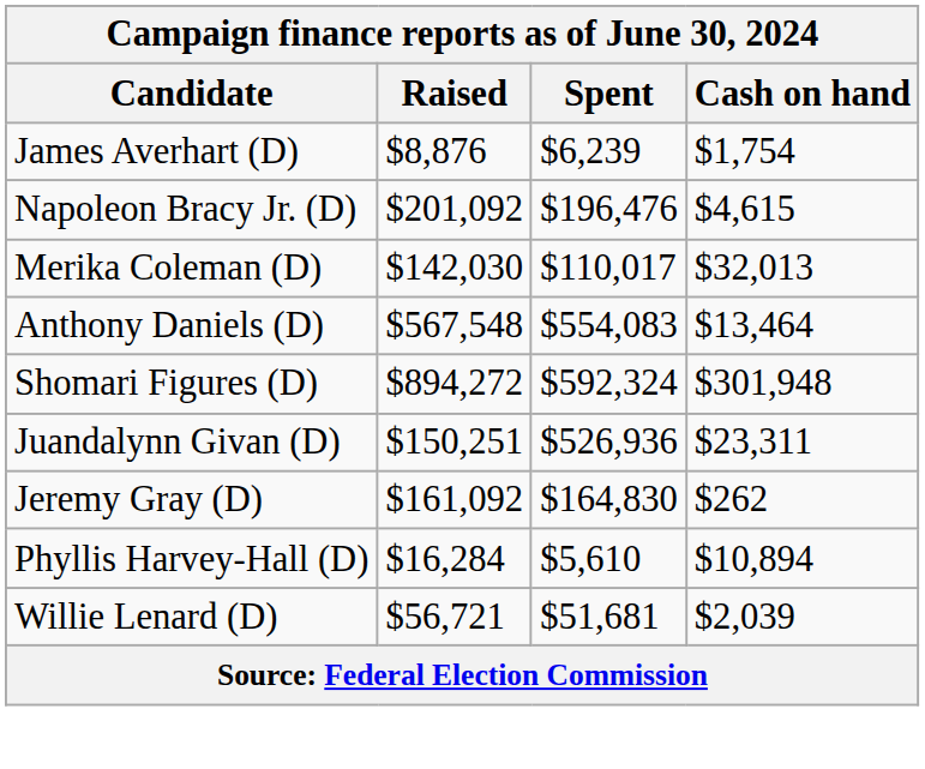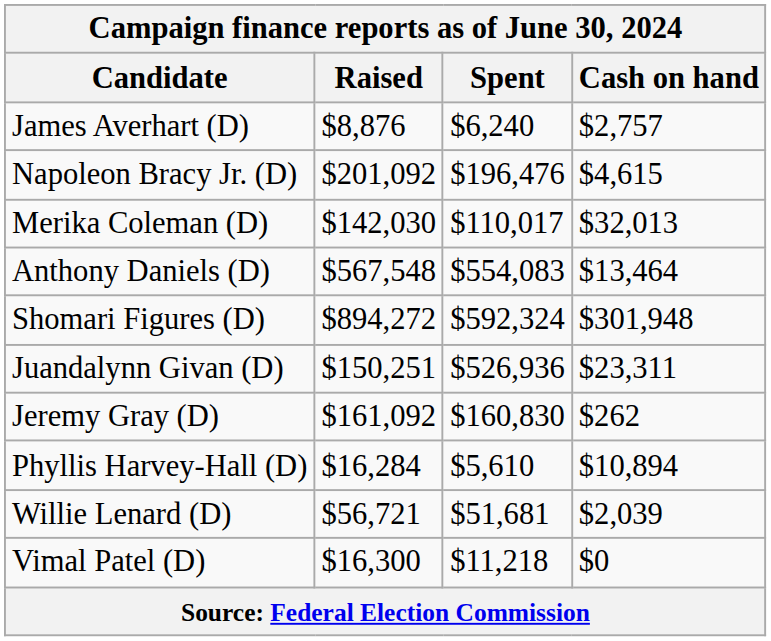 <table class="wikitable sortable">
 <tr>
 <th colspan=4>Campaign finance reports as of June 30, 2024</th>
 </tr>
 <tr style="text-align:center;">
 <th>Candidate</th>
 <th>Raised</th>
 <th>Spent</th>
 <th>Cash on hand</th>
 </tr>
 <tr>
 <td>James Averhart (D)</td>
 <td>$8,876</td>
-<td>$6,239</td>
-<td>$1,754</td>
+<td>$6,240</td>
+<td>$2,757</td>
 </tr>
 <tr>
 <td>Napoleon Bracy Jr. (D)</td>
 <td>$201,092</td>
 <td>$196,476</td>
 <td>$4,615</td>
 </tr>
 <tr>
 <td>Merika Coleman (D)</td>
 <td>$142,030</td>
 <td>$110,017</td>
 <td>$32,013</td>
 </tr>
 <tr>
 <td>Anthony Daniels (D)</td>
 <td>$567,548</td>
 <td>$554,083</td>
 <td>$13,464</td>
 </tr>
 <tr>
 <td>Shomari Figures (D)</td>
 <td>$894,272</td>
 <td>$592,324</td>
 <td>$301,948</td>
 </tr>
 <tr>
 <td>Juandalynn Givan (D)</td>
 <td>$150,251</td>
 <td>$526,936</td>
 <td>$23,311</td>
 </tr>
 <tr>
 <td>Jeremy Gray (D)</td>
 <td>$161,092</td>
-<td>$164,830</td>
+<td>$160,830</td>
 <td>$262</td>
 </tr>
 <tr>
 <td>Phyllis Harvey-Hall (D)</td>
 <td>$16,284</td>
 <td>$5,610</td>
 <td>$10,894</td>
 </tr>
 <tr>
 <td>Willie Lenard (D)</td>
 <td>$56,721</td>
 <td>$51,681</td>
 <td>$2,039</td>
 </tr>
 <tr>
+<td>Vimal Patel (D)</td>
+<td>$16,300</td>
+<td>$11,218</td>
+<td>$0</td>
+</tr>
+<tr>
 <th colspan="4"><small>Source: <a href='#'>Federal Election Commission</a></small></th>
 </tr>
 </table>
